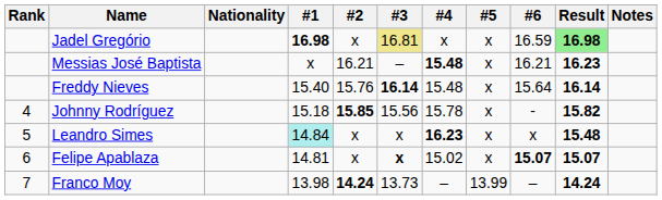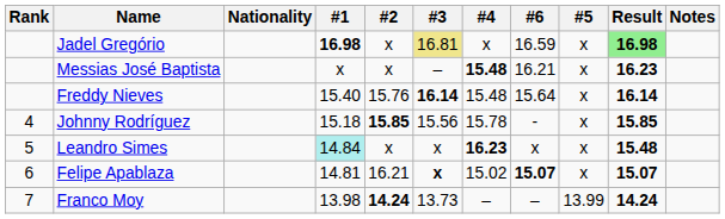 <table class="wikitable sortable" style="text-align:center">
 <tr>
 <th>Rank</th>
 <th>Name</th>
 <th>Nationality</th>
 <th>#1</th>
 <th>#2</th>
 <th>#3</th>
 <th>#4</th>
+<th>#6</th>
 <th>#5</th>
-<th>#6</th>
 <th>Result</th>
 <th>Notes</th>
 </tr>
 <tr>
 <td></td>
 <td align=left><a href='#'>Jadel Gregório</a></td>
 <td align=left></td>
 <td><strong>16.98</strong></td>
 <td>x</td>
 <td style="background: khaki;">16.81</td>
 <td>x</td>
+<td>16.59</td>
 <td>x</td>
-<td>16.59</td>
 <td style="background: lightgreen;"><strong>16.98</strong></td>
 <td></td>
 </tr>
 <tr>
 <td></td>
 <td align=left><a href='#'>Messias José Baptista</a></td>
 <td align=left></td>
 <td>x</td>
-<td>16.21</td>
+<td>x</td>
 <td>–</td>
 <td><strong>15.48</strong></td>
+<td>16.21</td>
 <td>x</td>
-<td>16.21</td>
 <td><strong>16.23</strong></td>
 <td></td>
 </tr>
 <tr>
 <td></td>
 <td align=left><a href='#'>Freddy Nieves</a></td>
 <td align=left></td>
 <td>15.40</td>
 <td>15.76</td>
 <td><strong>16.14</strong></td>
 <td>15.48</td>
+<td>15.64</td>
 <td>x</td>
-<td>15.64</td>
 <td><strong>16.14</strong></td>
 <td></td>
 </tr>
 <tr>
 <td>4</td>
 <td align=left><a href='#'>Johnny Rodríguez</a></td>
 <td align=left></td>
 <td>15.18</td>
 <td><strong>15.85</strong></td>
 <td>15.56</td>
 <td>15.78</td>
+<td>-</td>
 <td>x</td>
-<td>-</td>
-<td><strong>15.82</strong></td>
+<td><strong>15.85</strong></td>
 <td></td>
 </tr>
 <tr>
 <td>5</td>
 <td align=left><a href='#'>Leandro Simes</a></td>
 <td align=left></td>
 <td style="background: paleturquoise;">14.84</td>
 <td>x</td>
 <td>x</td>
 <td><strong>16.23</strong></td>
 <td>x</td>
 <td>x</td>
 <td><strong>15.48</strong></td>
 <td></td>
 </tr>
 <tr>
 <td>6</td>
 <td align=left><a href='#'>Felipe Apablaza</a></td>
 <td align=left></td>
 <td>14.81</td>
-<td>x</td>
+<td>16.21</td>
 <td><strong>x</strong></td>
 <td>15.02</td>
+<td><strong>15.07</strong></td>
 <td>x</td>
-<td><strong>15.07</strong></td>
 <td><strong>15.07</strong></td>
 <td></td>
 </tr>
 <tr>
 <td>7</td>
 <td align=left><a href='#'>Franco Moy</a></td>
 <td align=left></td>
 <td>13.98</td>
 <td><strong>14.24</strong></td>
 <td>13.73</td>
 <td>–</td>
+<td>–</td>
 <td>13.99</td>
-<td>–</td>
 <td><strong>14.24</strong></td>
 <td></td>
 </tr>
 </table>
